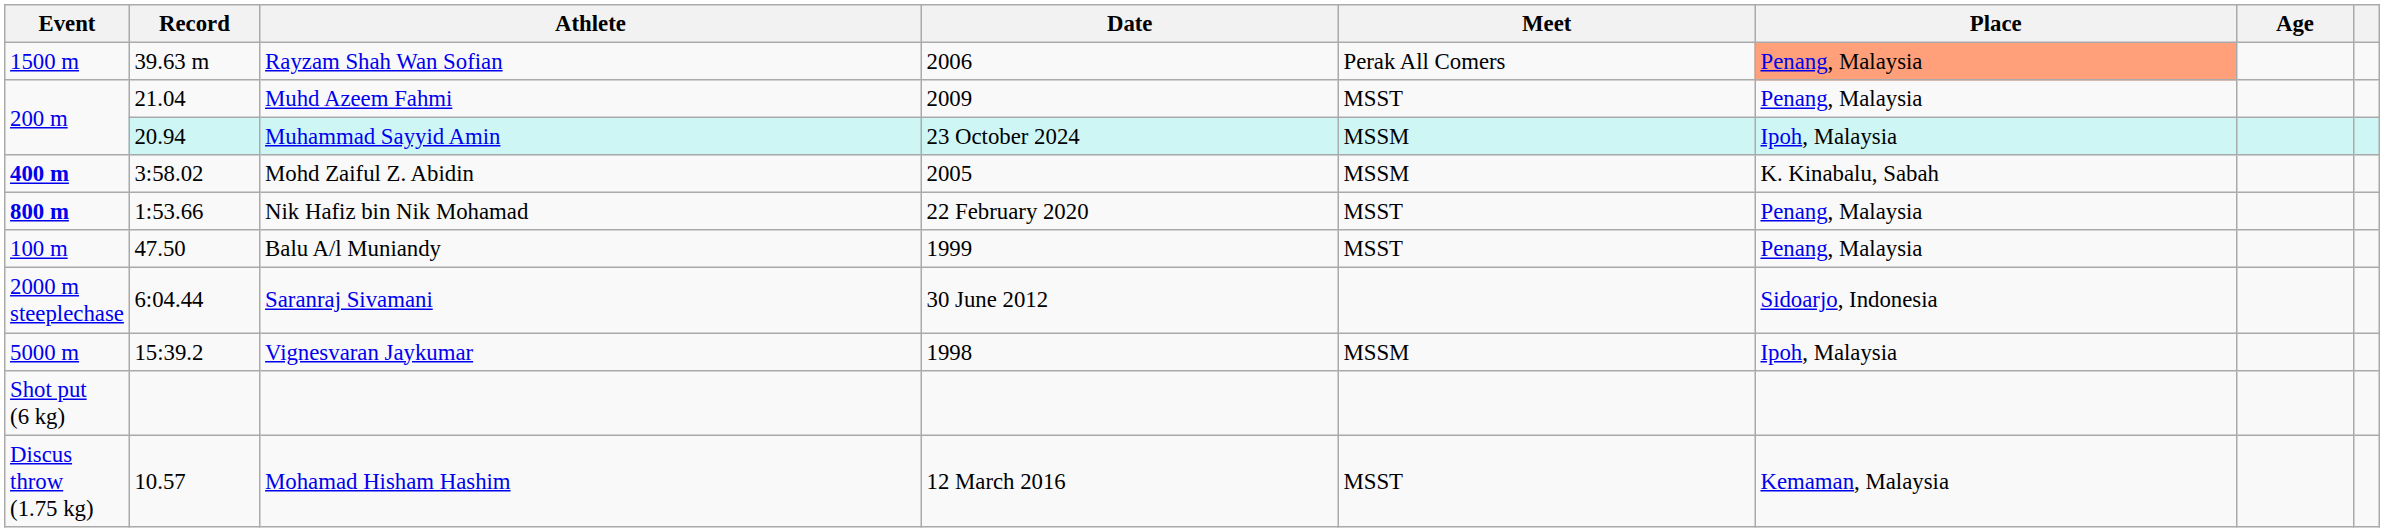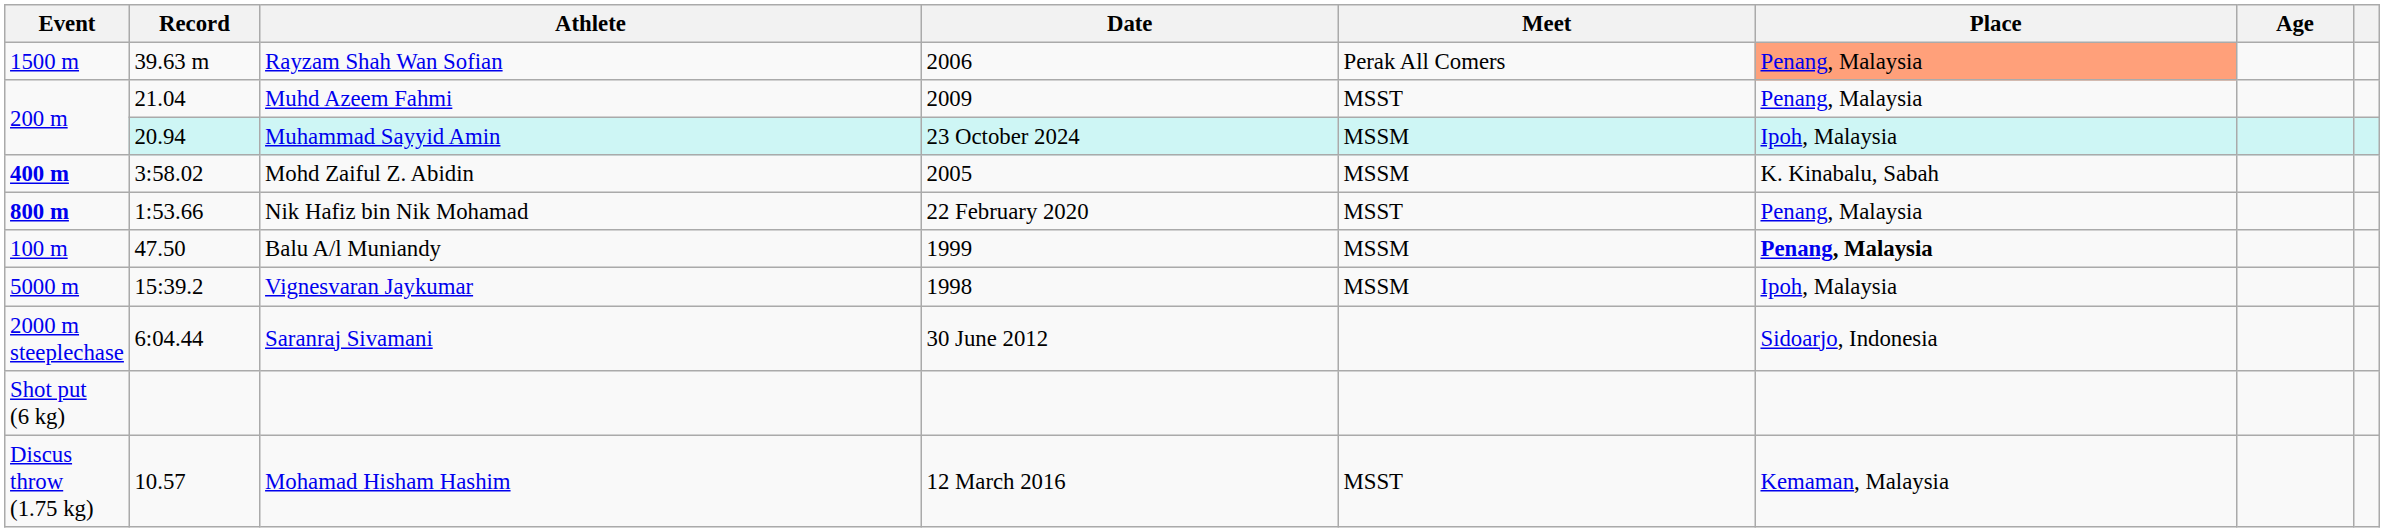 <table class="wikitable" style="font-size:95%; width: 100%;">
 <tr>
 <th width=50>Event</th>
 <th width=80>Record</th>
 <th>Athlete</th>
 <th>Date</th>
 <th>Meet</th>
 <th>Place</th>
 <th>Age</th>
 <th></th>
 </tr>
 <tr>
 <td><a href='#'>1500 m</a></td>
 <td>39.63 m</td>
 <td><a href='#'>Rayzam Shah Wan Sofian</a></td>
 <td>2006</td>
 <td>Perak All Comers</td>
 <td style="background: lightsalmon;"><a href='#'>Penang</a>, Malaysia</td>
 <td></td>
 <td></td>
 </tr>
 <tr>
 <td rowspan=2><a href='#'>200 m</a></td>
 <td>21.04 </td>
 <td><a href='#'>Muhd Azeem Fahmi</a></td>
 <td>2009</td>
 <td>MSST</td>
 <td><a href='#'>Penang</a>, Malaysia</td>
 <td></td>
 <td></td>
 </tr>
 <tr bgcolor=#CEF6F5>
 <td>20.94 </td>
 <td><a href='#'>Muhammad Sayyid Amin</a></td>
 <td>23 October 2024</td>
 <td>MSSM</td>
 <td><a href='#'>Ipoh</a>, Malaysia</td>
 <td></td>
 <td></td>
 </tr>
 <tr>
 <td><strong><a href='#'>400 m</a></strong></td>
 <td>3:58.02</td>
 <td>Mohd Zaiful Z. Abidin</td>
 <td>2005</td>
 <td>MSSM</td>
 <td>K. Kinabalu, Sabah</td>
 <td></td>
 <td></td>
 </tr>
 <tr>
 <td><strong><a href='#'>800 m</a></strong></td>
 <td>1:53.66</td>
 <td>Nik Hafiz bin Nik Mohamad</td>
 <td>22 February 2020</td>
 <td>MSST</td>
 <td><a href='#'>Penang</a>, Malaysia</td>
 <td></td>
 <td></td>
 </tr>
 <tr>
 <td><a href='#'>100 m</a></td>
 <td>47.50</td>
 <td>Balu A/l Muniandy</td>
 <td>1999</td>
-<td>MSST</td>
-<td><a href='#'>Penang</a>, Malaysia</td>
+<td>MSSM</td>
+<td><strong><a href='#'>Penang</a>, Malaysia</strong></td>
+<td></td>
+</tr>
+<tr>
+<td><a href='#'>5000 m</a></td>
+<td>15:39.2</td>
+<td><a href='#'>Vignesvaran Jaykumar</a></td>
+<td>1998</td>
+<td>MSSM</td>
+<td><a href='#'>Ipoh</a>, Malaysia</td>
+<td></td>
 <td></td>
 </tr>
 <tr>
 <td><a href='#'>2000 m steeplechase</a></td>
 <td>6:04.44</td>
 <td><a href='#'>Saranraj Sivamani</a></td>
 <td>30 June 2012</td>
 <td></td>
 <td><a href='#'>Sidoarjo</a>, Indonesia</td>
-<td></td>
-<td></td>
-</tr>
-<tr>
-<td><a href='#'>5000 m</a></td>
-<td>15:39.2</td>
-<td><a href='#'>Vignesvaran Jaykumar</a></td>
-<td>1998</td>
-<td>MSSM</td>
-<td><a href='#'>Ipoh</a>, Malaysia</td>
 <td></td>
 <td></td>
 </tr>
 <tr>
 <td><a href='#'>Shot put</a> (6 kg)</td>
 <td></td>
 <td></td>
 <td></td>
 <td></td>
 <td></td>
 <td></td>
 <td></td>
 </tr>
 <tr>
 <td><a href='#'>Discus throw</a> (1.75 kg)</td>
 <td>10.57</td>
 <td><a href='#'>Mohamad Hisham Hashim</a></td>
 <td>12 March 2016</td>
 <td>MSST</td>
 <td><a href='#'>Kemaman</a>, Malaysia</td>
 <td></td>
 <td></td>
 </tr>
 </table>
